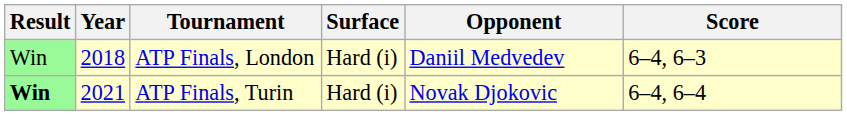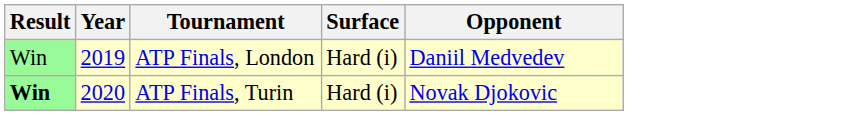 <table class="sortable wikitable">
 <tr>
 <th>Result</th>
 <th>Year</th>
 <th width=130>Tournament</th>
 <th>Surface</th>
 <th width=150>Opponent</th>
-<th class="unsortable" width=150>Score</th>
 </tr>
 <tr style="background:#ffc;">
 <td bgcolor=98fb98>Win</td>
-<td><a href='#'>2018</a></td>
+<td><a href='#'>2019</a></td>
 <td><a href='#'>ATP Finals</a>, London</td>
 <td>Hard (i)</td>
 <td> <a href='#'>Daniil Medvedev</a></td>
-<td>6–4, 6–3</td>
 </tr>
 <tr style="background:#ffc;">
 <td bgcolor=98fb98><strong>Win</strong></td>
-<td><a href='#'>2021</a></td>
+<td><a href='#'>2020</a></td>
 <td><a href='#'>ATP Finals</a>, Turin</td>
 <td>Hard (i)</td>
 <td> <a href='#'>Novak Djokovic</a></td>
-<td>6–4, 6–4</td>
 </tr>
 </table>
